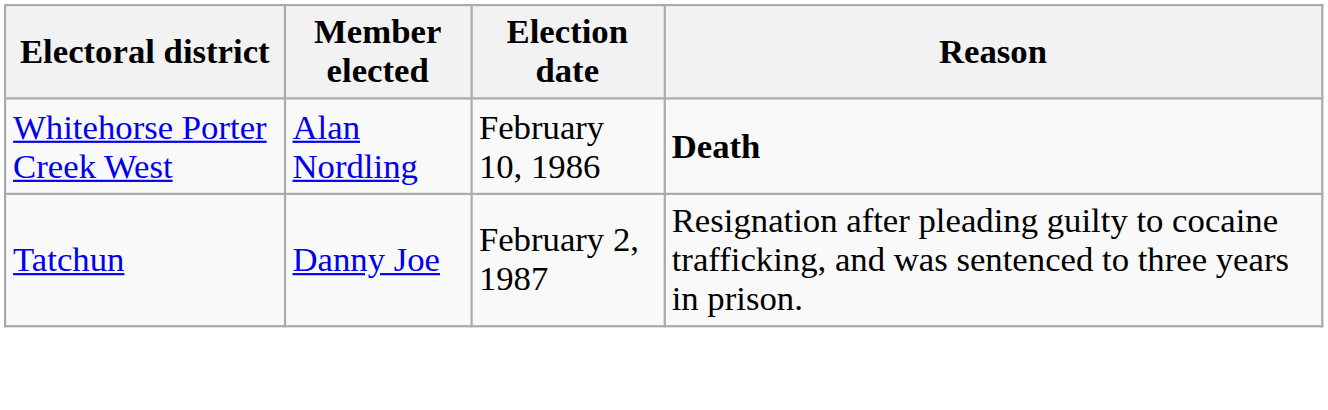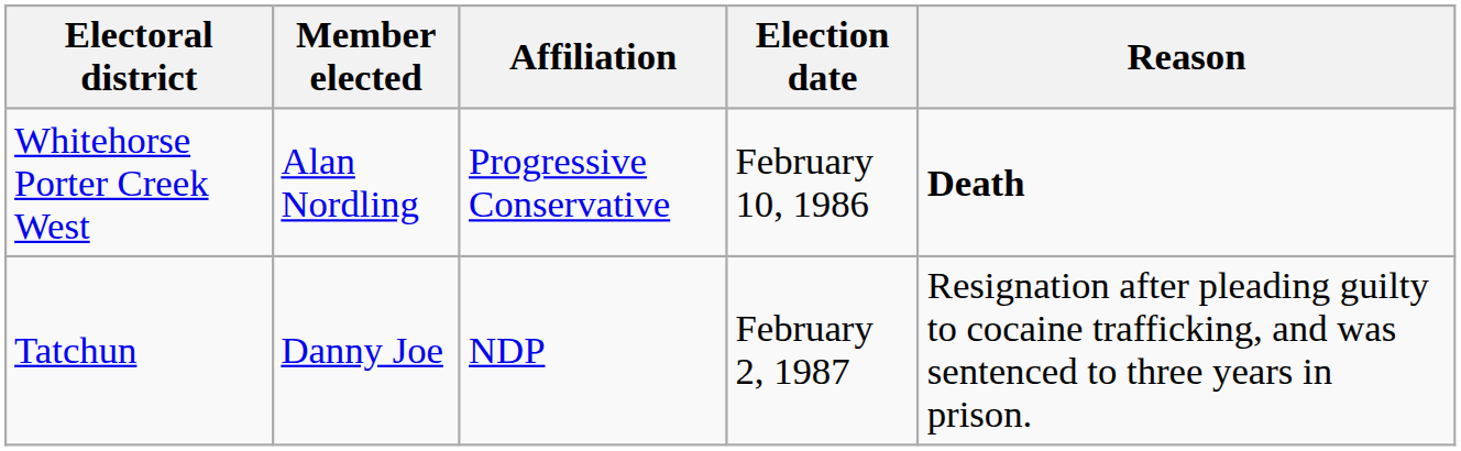 <table class="wikitable sortable">
 <tr>
 <th>Electoral district</th>
 <th>Member elected</th>
+<th>Affiliation</th>
 <th>Election date</th>
 <th>Reason</th>
 </tr>
 <tr>
 <td><a href='#'>Whitehorse Porter Creek West</a></td>
 <td><a href='#'>Alan Nordling</a></td>
+<td><a href='#'>Progressive Conservative</a></td>
 <td>February 10, 1986</td>
 <td><strong>Death</strong></td>
 </tr>
 <tr>
 <td><a href='#'>Tatchun</a></td>
 <td><a href='#'>Danny Joe</a></td>
+<td><a href='#'>NDP</a></td>
 <td>February 2, 1987</td>
 <td>Resignation after pleading guilty to cocaine trafficking, and was sentenced to three years in prison.</td>
 </tr>
 </table>
